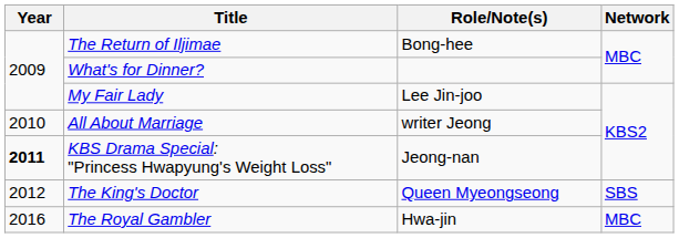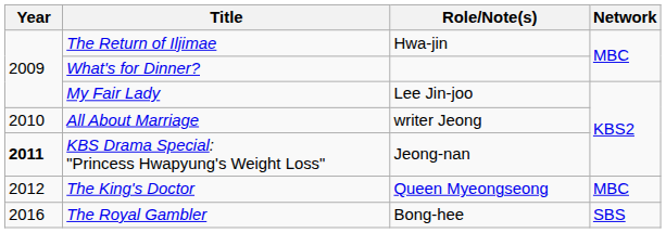 <table class="wikitable" style="width:650px;">
 <tr>
 <th width=50px>Year</th>
 <th>Title</th>
 <th>Role/Note(s)</th>
 <th width=50px>Network</th>
 </tr>
 <tr>
 <td rowspan=3>2009</td>
 <td><em><a href='#'>The Return of Iljimae</a></em></td>
-<td>Bong-hee</td>
+<td>Hwa-jin</td>
 <td rowspan=2><a href='#'>MBC</a></td>
 </tr>
 <tr>
 <td><em><a href='#'>What's for Dinner?</a></em></td>
 <td></td>
 </tr>
 <tr>
 <td><em><a href='#'>My Fair Lady</a></em></td>
 <td>Lee Jin-joo</td>
 <td rowspan=3><a href='#'>KBS2</a></td>
 </tr>
 <tr>
 <td>2010</td>
 <td><em><a href='#'>All About Marriage</a></em></td>
 <td>writer Jeong</td>
 </tr>
 <tr>
 <td><strong>2011</strong></td>
 <td><em><a href='#'>KBS Drama Special</a>:</em><br>"Princess Hwapyung's Weight Loss"</td>
 <td>Jeong-nan</td>
 </tr>
 <tr>
 <td>2012</td>
 <td><em><a href='#'>The King's Doctor</a></em></td>
 <td><a href='#'>Queen Myeongseong</a></td>
-<td><a href='#'>SBS</a></td>
+<td><a href='#'>MBC</a></td>
 </tr>
 <tr>
 <td rowspan=2>2016</td>
 <td><em><a href='#'>The Royal Gambler</a></em></td>
-<td>Hwa-jin</td>
-<td><a href='#'>MBC</a></td>
+<td>Bong-hee</td>
+<td><a href='#'>SBS</a></td>
 </tr>
 </table>
